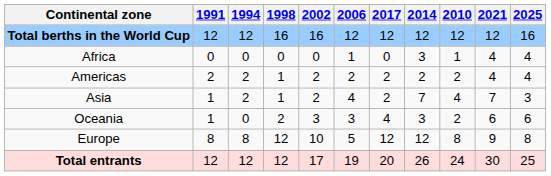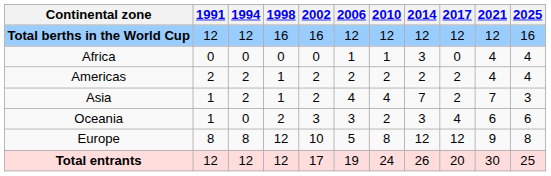 <table class="wikitable">
 <tr style="background:#ccc; text-align:center;">
 <th>Continental zone</th>
 <th><a href='#'>1991</a><br></th>
 <th><a href='#'>1994</a><br></th>
 <th><a href='#'>1998</a><br></th>
 <th><a href='#'>2002</a><br></th>
 <th><a href='#'>2006</a><br></th>
+<th><a href='#'>2010</a><br></th>
+<th><a href='#'>2014</a><br></th>
 <th><a href='#'>2017</a><br></th>
-<th><a href='#'>2014</a><br></th>
-<th><a href='#'>2010</a><br></th>
 <th><a href='#'>2021</a><br></th>
 <th><a href='#'>2025</a><br></th>
 </tr>
 <tr style="background:#9acdff; text-align:center;">
 <td><strong>Total berths in the World Cup</strong></td>
 <td>12</td>
 <td>12</td>
 <td>16</td>
 <td>16</td>
 <td>12</td>
 <td>12</td>
 <td>12</td>
 <td>12</td>
 <td>12</td>
 <td>16</td>
 </tr>
 <tr style="text-align:center;">
 <td>Africa</td>
 <td>0</td>
 <td>0</td>
 <td>0</td>
 <td>0</td>
 <td>1</td>
+<td>1</td>
+<td>3</td>
 <td>0</td>
-<td>3</td>
-<td>1</td>
 <td>4</td>
 <td>4</td>
 </tr>
 <tr style="text-align:center;">
 <td>Americas</td>
 <td>2</td>
 <td>2</td>
 <td>1</td>
 <td>2</td>
 <td>2</td>
 <td>2</td>
 <td>2</td>
 <td>2</td>
 <td>4</td>
 <td>4</td>
 </tr>
 <tr style="text-align:center;">
 <td>Asia</td>
 <td>1</td>
 <td>2</td>
 <td>1</td>
 <td>2</td>
 <td>4</td>
+<td>4</td>
+<td>7</td>
 <td>2</td>
-<td>7</td>
-<td>4</td>
 <td>7</td>
 <td>3</td>
 </tr>
 <tr style="text-align:center;">
 <td>Oceania</td>
 <td>1</td>
 <td>0</td>
 <td>2</td>
 <td>3</td>
 <td>3</td>
+<td>2</td>
+<td>3</td>
 <td>4</td>
-<td>3</td>
-<td>2</td>
 <td>6</td>
 <td>6</td>
 </tr>
 <tr style="text-align:center;">
 <td>Europe</td>
 <td>8</td>
 <td>8</td>
 <td>12</td>
 <td>10</td>
 <td>5</td>
+<td>8</td>
 <td>12</td>
 <td>12</td>
-<td>8</td>
 <td>9</td>
 <td>8</td>
 </tr>
 <tr style="background:#fdd; text-align:center;">
 <td><strong>Total entrants</strong></td>
 <td>12</td>
 <td>12</td>
 <td>12</td>
 <td>17</td>
 <td>19</td>
+<td>24</td>
+<td>26</td>
 <td>20</td>
-<td>26</td>
-<td>24</td>
 <td>30</td>
 <td>25</td>
 </tr>
 </table>
